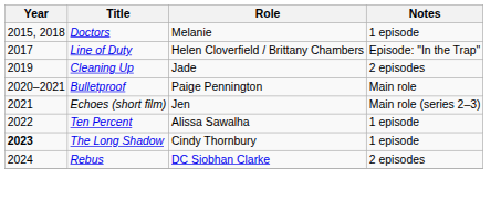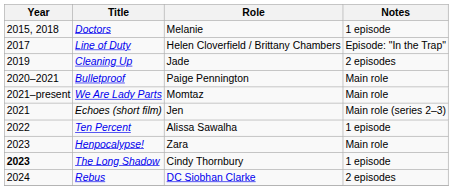 <table class="wikitable sortable">
 <tr>
 <th>Year</th>
 <th>Title</th>
 <th>Role</th>
 <th class="unsortable">Notes</th>
 </tr>
 <tr>
 <td>2015, 2018</td>
 <td><em><a href='#'>Doctors</a></em></td>
 <td>Melanie</td>
 <td>1 episode</td>
 </tr>
 <tr>
 <td>2017</td>
 <td><em><a href='#'>Line of Duty</a></em></td>
 <td>Helen Cloverfield / Brittany Chambers</td>
 <td>Episode: "In the Trap"</td>
 </tr>
 <tr>
 <td>2019</td>
 <td><em><a href='#'>Cleaning Up</a></em></td>
 <td>Jade</td>
 <td>2 episodes</td>
 </tr>
 <tr>
 <td>2020–2021</td>
 <td><em><a href='#'>Bulletproof</a></em></td>
 <td>Paige Pennington</td>
 <td>Main role</td>
 </tr>
 <tr>
+<td>2021–present</td>
+<td><em><a href='#'>We Are Lady Parts</a></em></td>
+<td>Momtaz</td>
+<td>Main role</td>
+</tr>
+<tr>
 <td>2021</td>
 <td><em>Echoes (short film)</em></td>
 <td>Jen</td>
 <td>Main role (series 2–3)</td>
 </tr>
 <tr>
 <td>2022</td>
 <td><em><a href='#'>Ten Percent</a></em></td>
 <td>Alissa Sawalha</td>
 <td>1 episode</td>
+</tr>
+<tr>
+<td>2023</td>
+<td><em><a href='#'>Henpocalypse!</a></em></td>
+<td>Zara</td>
+<td>Main role</td>
 </tr>
 <tr>
 <td><strong>2023</strong></td>
 <td><em><a href='#'>The Long Shadow</a></em></td>
 <td>Cindy Thornbury</td>
 <td>1 episode</td>
 </tr>
 <tr>
 <td>2024</td>
 <td><em><a href='#'>Rebus</a></em></td>
 <td><a href='#'>DC Siobhan Clarke</a></td>
 <td>2 episodes</td>
 </tr>
 <tr>
 </tr>
 </table>
